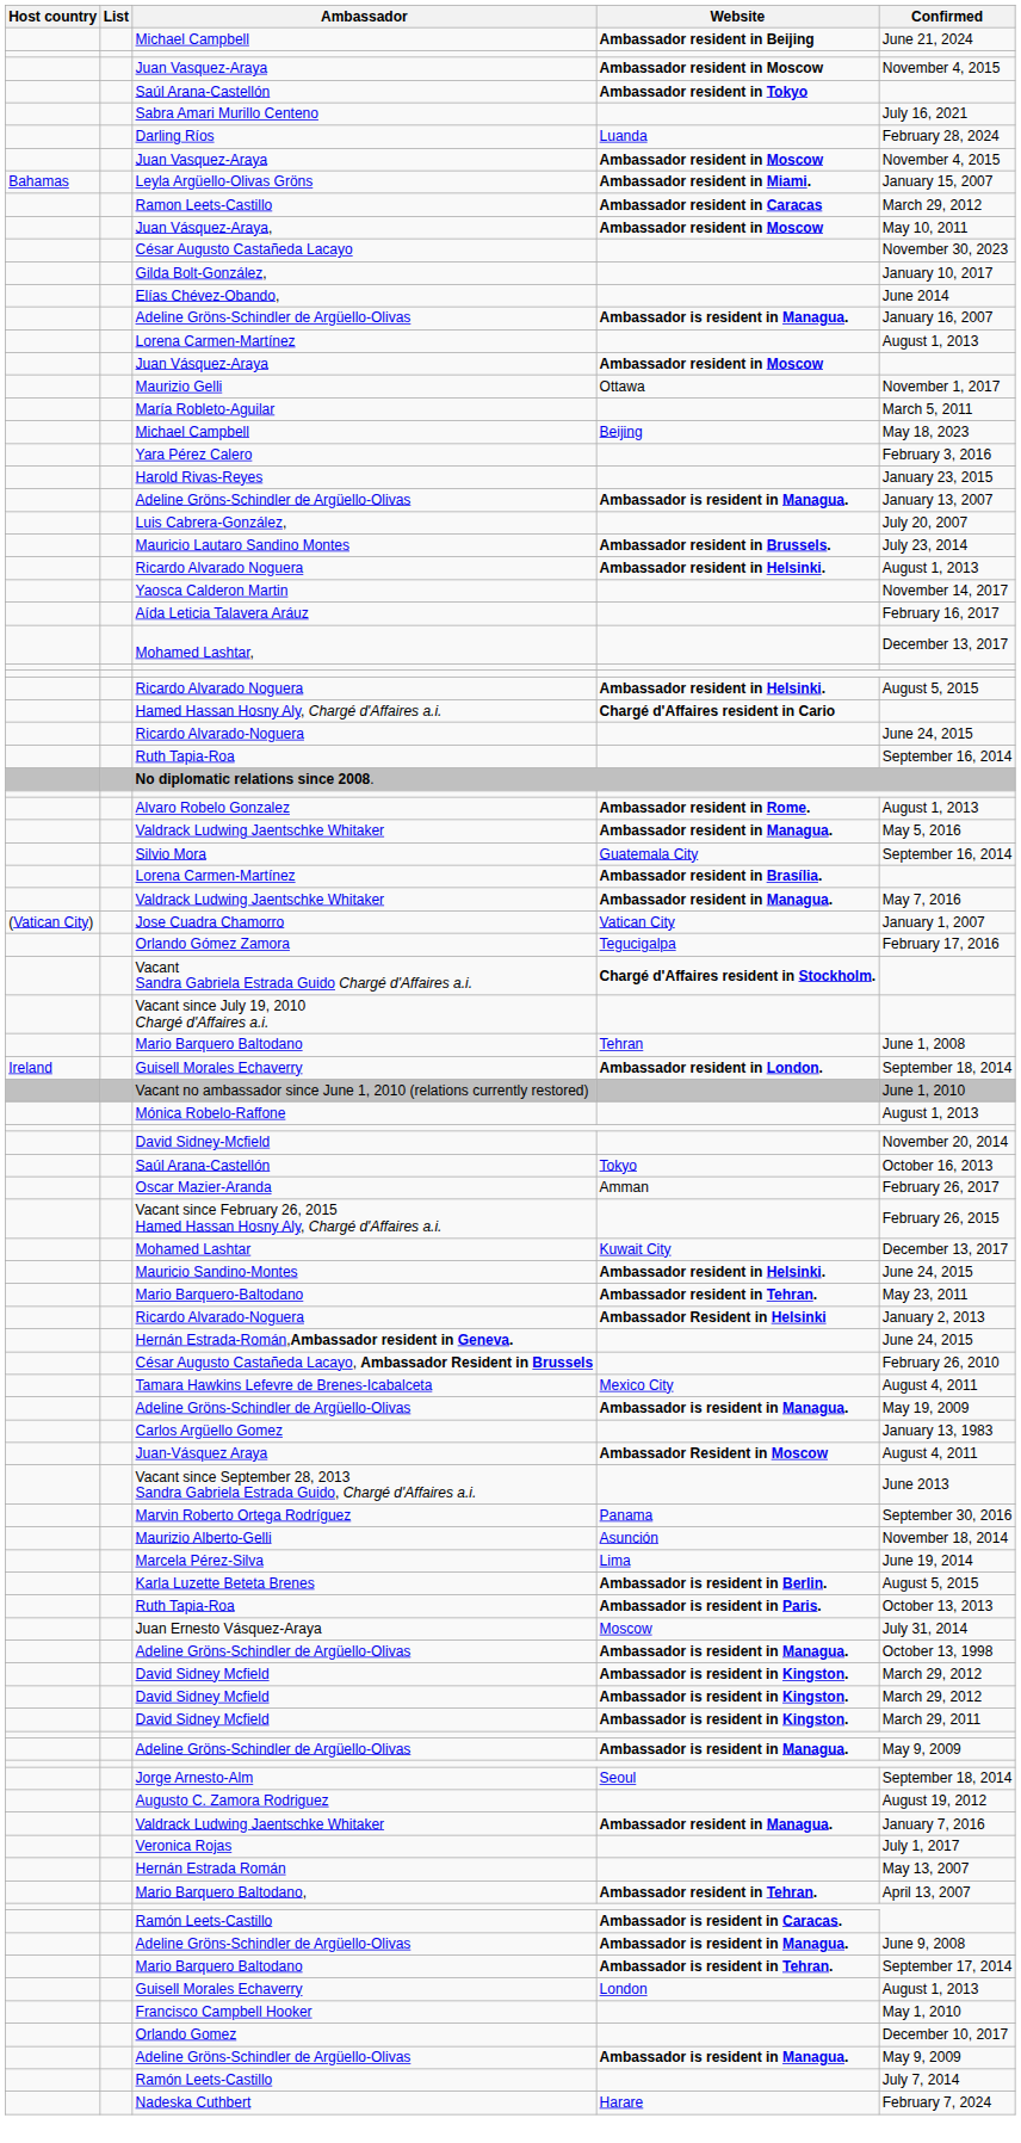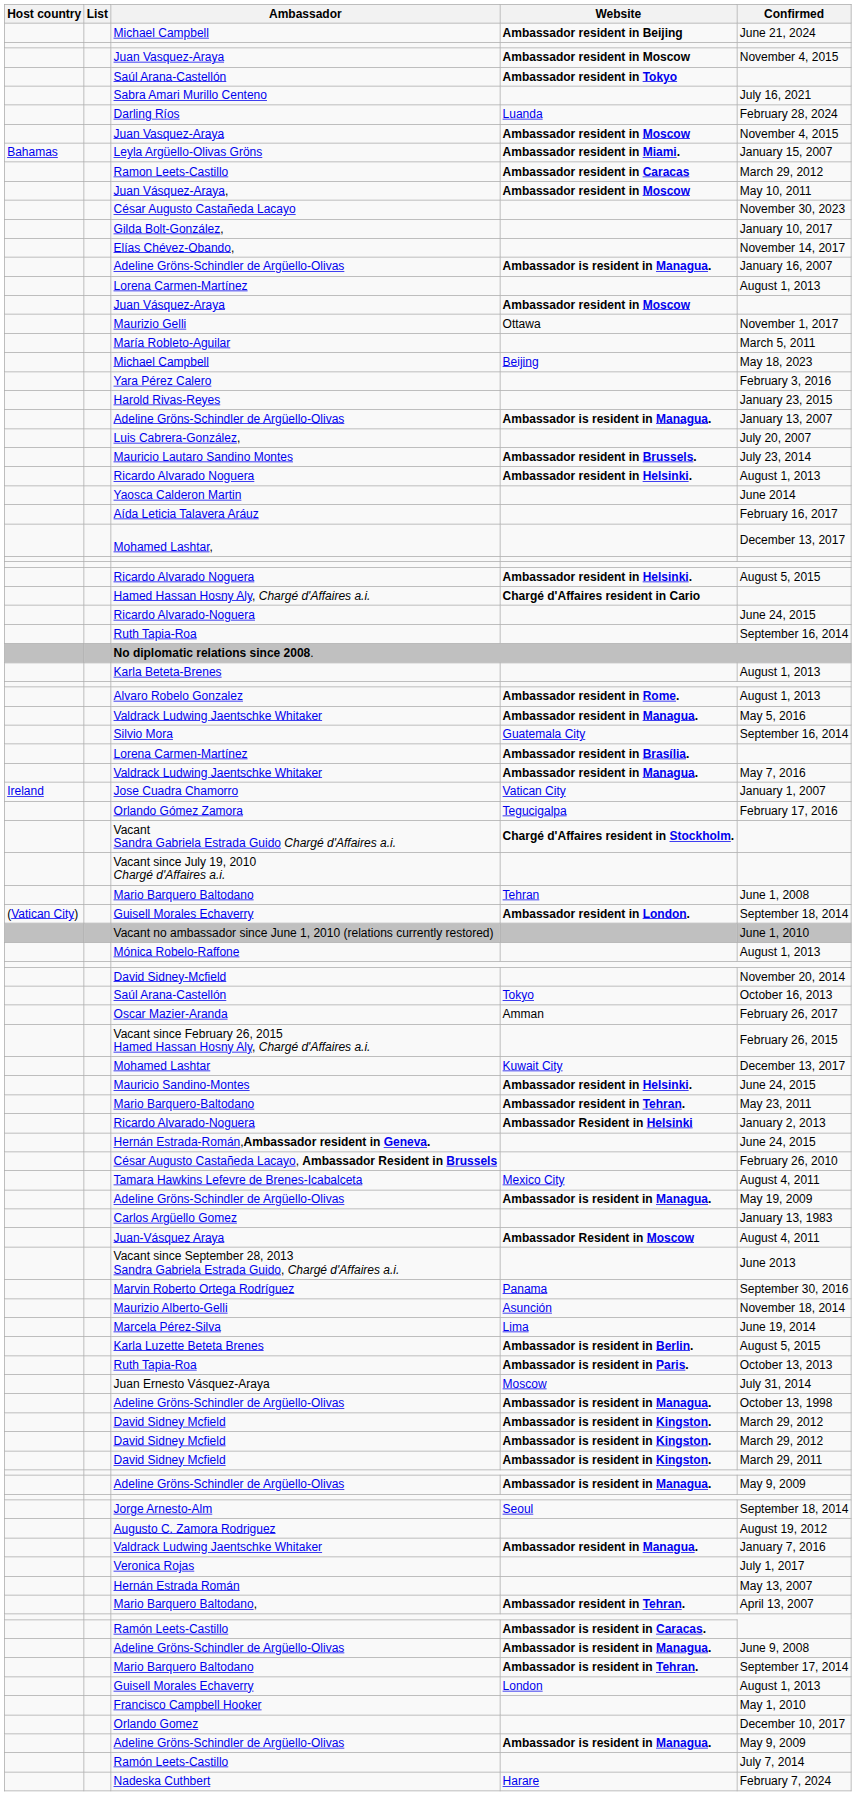 <table class="wikitable sortable">
 <tr>
 <th>Host country</th>
 <th>List</th>
 <th>Ambassador</th>
 <th>Website</th>
 <th>Confirmed</th>
 </tr>
 <tr>
 <td></td>
 <td></td>
 <td><a href='#'>Michael Campbell</a></td>
 <td><strong>Ambassador resident in Beijing</strong></td>
 <td>June 21, 2024</td>
 </tr>
 <tr>
 <td></td>
 <td></td>
 <td></td>
 <td></td>
 <td></td>
 </tr>
 <tr>
 <td></td>
 <td></td>
 <td><a href='#'>Juan Vasquez-Araya</a></td>
 <td><strong>Ambassador resident in Moscow</strong></td>
 <td>November 4, 2015</td>
 </tr>
 <tr>
 <td></td>
 <td></td>
 <td><a href='#'>Saúl Arana-Castellón</a></td>
 <td><strong>Ambassador resident in <a href='#'>Tokyo</a></strong></td>
 <td></td>
 </tr>
 <tr>
 <td></td>
 <td></td>
 <td><a href='#'>Sabra Amari Murillo Centeno</a></td>
 <td></td>
 <td>July 16, 2021</td>
 </tr>
 <tr>
 <td></td>
 <td></td>
 <td><a href='#'>Darling Ríos</a></td>
 <td><a href='#'>Luanda</a></td>
 <td>February 28, 2024</td>
 </tr>
 <tr>
 <td></td>
 <td></td>
 <td><a href='#'>Juan Vasquez-Araya</a></td>
 <td><strong>Ambassador resident in <a href='#'>Moscow</a></strong></td>
 <td>November 4, 2015</td>
 </tr>
 <tr>
 <td> <a href='#'>Bahamas</a></td>
 <td></td>
 <td><a href='#'>Leyla Argüello-Olivas Gröns</a></td>
 <td><strong>Ambassador resident in <a href='#'>Miami</a>.</strong></td>
 <td>January 15, 2007</td>
 </tr>
 <tr>
 <td></td>
 <td></td>
 <td><a href='#'>Ramon Leets-Castillo</a></td>
 <td><strong>Ambassador resident in <a href='#'>Caracas</a></strong></td>
 <td>March 29, 2012</td>
 </tr>
 <tr>
 <td></td>
 <td></td>
 <td><a href='#'>Juan Vásquez-Araya</a>,</td>
 <td><strong>Ambassador resident in <a href='#'>Moscow</a></strong></td>
 <td>May 10, 2011</td>
 </tr>
 <tr>
 <td></td>
 <td></td>
 <td><a href='#'>César Augusto Castañeda Lacayo</a></td>
 <td></td>
 <td>November 30, 2023</td>
 </tr>
 <tr>
 <td></td>
 <td></td>
 <td><a href='#'>Gilda Bolt-González</a>,</td>
 <td></td>
 <td>January 10, 2017</td>
 </tr>
 <tr>
 <td></td>
 <td></td>
 <td><a href='#'>Elías Chévez-Obando</a>,</td>
 <td></td>
-<td>June 2014</td>
+<td>November 14, 2017</td>
 </tr>
 <tr>
 <td></td>
 <td></td>
 <td><a href='#'>Adeline Gröns-Schindler de Argüello-Olivas</a></td>
 <td><strong>Ambassador is resident in <a href='#'>Managua</a>.</strong></td>
 <td>January 16, 2007</td>
 </tr>
 <tr>
 <td></td>
 <td></td>
 <td><a href='#'>Lorena Carmen-Martínez</a></td>
 <td></td>
 <td>August 1, 2013</td>
 </tr>
 <tr>
 <td></td>
 <td></td>
 <td><a href='#'>Juan Vásquez-Araya</a></td>
 <td><strong>Ambassador resident in <a href='#'>Moscow</a></strong></td>
 <td></td>
 </tr>
 <tr>
 <td></td>
 <td></td>
 <td><a href='#'>Maurizio Gelli</a></td>
 <td>Ottawa</td>
 <td>November 1, 2017</td>
 </tr>
 <tr>
 <td></td>
 <td></td>
 <td><a href='#'>María Robleto-Aguilar</a></td>
 <td></td>
 <td>March 5, 2011</td>
 </tr>
 <tr>
 <td></td>
 <td></td>
 <td><a href='#'>Michael Campbell</a></td>
 <td><a href='#'>Beijing</a></td>
 <td>May 18, 2023</td>
 </tr>
 <tr>
 <td></td>
 <td></td>
 <td><a href='#'>Yara Pérez Calero</a></td>
 <td></td>
 <td>February 3, 2016</td>
 </tr>
 <tr>
 <td></td>
 <td></td>
 <td><a href='#'>Harold Rivas-Reyes</a></td>
 <td></td>
 <td>January 23, 2015</td>
 </tr>
 <tr>
 <td></td>
 <td></td>
 <td><a href='#'>Adeline Gröns-Schindler de Argüello-Olivas</a></td>
 <td><strong>Ambassador is resident in <a href='#'>Managua</a>.</strong></td>
 <td>January 13, 2007</td>
 </tr>
 <tr>
 <td></td>
 <td></td>
 <td><a href='#'>Luis Cabrera-González</a>,</td>
 <td></td>
 <td>July 20, 2007</td>
 </tr>
 <tr>
 <td></td>
 <td></td>
 <td><a href='#'>Mauricio Lautaro Sandino Montes </a></td>
 <td><strong>Ambassador resident in <a href='#'>Brussels</a>.</strong></td>
 <td>July 23, 2014</td>
 </tr>
 <tr>
 <td></td>
 <td></td>
 <td><a href='#'>Ricardo Alvarado Noguera</a></td>
 <td><strong>Ambassador resident in <a href='#'>Helsinki</a>.</strong></td>
 <td>August 1, 2013</td>
 </tr>
 <tr>
 <td></td>
 <td></td>
 <td><a href='#'>Yaosca Calderon Martin</a></td>
 <td></td>
-<td>November 14, 2017</td>
+<td>June 2014</td>
 </tr>
 <tr>
 <td></td>
 <td></td>
 <td><a href='#'>Aída Leticia Talavera Aráuz</a></td>
 <td></td>
 <td>February 16, 2017</td>
 </tr>
 <tr>
 <td></td>
 <td></td>
 <td><br><a href='#'>Mohamed Lashtar</a>,</td>
 <td></td>
 <td>December 13, 2017</td>
 </tr>
 <tr>
 <td></td>
 <td></td>
 <td></td>
 <td></td>
 <td></td>
 </tr>
 <tr>
 <td></td>
 <td></td>
 <td></td>
 </tr>
 <tr>
 <td></td>
 <td></td>
 <td><a href='#'>Ricardo Alvarado Noguera</a></td>
 <td><strong>Ambassador resident in <a href='#'>Helsinki</a>.</strong></td>
 <td>August 5, 2015</td>
 </tr>
 <tr>
 <td></td>
 <td></td>
 <td><a href='#'>Hamed Hassan Hosny Aly</a>, <em>Chargé d'Affaires a.i.</em></td>
 <td><strong>Chargé d'Affaires resident in Cario</strong></td>
 <td></td>
 </tr>
 <tr>
 <td></td>
 <td></td>
 <td><a href='#'>Ricardo Alvarado-Noguera</a></td>
 <td></td>
 <td>June 24, 2015</td>
 </tr>
 <tr>
 <td></td>
 <td></td>
 <td><a href='#'>Ruth Tapia-Roa</a></td>
 <td></td>
 <td>September 16, 2014</td>
 </tr>
 <tr style="background:silver;">
 <td></td>
 <td></td>
 <td colspan=3><strong>No diplomatic relations since 2008</strong>.</td>
 </tr>
 <tr>
 <td></td>
 <td></td>
+<td><a href='#'>Karla Beteta-Brenes</a></td>
+<td></td>
+<td>August 1, 2013</td>
+</tr>
+<tr>
+<td></td>
+<td></td>
 <td></td>
 </tr>
 <tr>
 <td></td>
 <td></td>
 <td><a href='#'>Alvaro Robelo Gonzalez</a></td>
 <td><strong>Ambassador resident in <a href='#'>Rome</a>.</strong></td>
 <td>August 1, 2013</td>
 </tr>
 <tr>
 <td></td>
 <td></td>
 <td><a href='#'>Valdrack Ludwing Jaentschke Whitaker</a></td>
 <td><strong>Ambassador resident in <a href='#'>Managua</a>.</strong></td>
 <td>May 5, 2016</td>
 </tr>
 <tr>
 <td></td>
 <td></td>
 <td><a href='#'>Silvio Mora</a></td>
 <td><a href='#'>Guatemala City</a></td>
 <td>September 16, 2014</td>
 </tr>
 <tr>
 <td></td>
 <td></td>
 <td><a href='#'>Lorena Carmen-Martínez</a></td>
 <td><strong>Ambassador resident in <a href='#'>Brasília</a>.</strong></td>
 <td></td>
 </tr>
 <tr>
 <td></td>
 <td></td>
 <td><a href='#'>Valdrack Ludwing Jaentschke Whitaker</a></td>
 <td><strong>Ambassador resident in <a href='#'>Managua</a>.</strong></td>
 <td>May 7, 2016</td>
 </tr>
 <tr>
-<td> (<a href='#'>Vatican City</a>)</td>
+<td> <a href='#'>Ireland</a></td>
 <td></td>
 <td><a href='#'>Jose Cuadra Chamorro</a></td>
 <td><a href='#'>Vatican City</a></td>
 <td>January 1, 2007</td>
 </tr>
 <tr>
 <td></td>
 <td></td>
 <td><a href='#'>Orlando Gómez Zamora</a></td>
 <td><a href='#'>Tegucigalpa</a></td>
 <td>February 17, 2016</td>
 </tr>
 <tr>
 <td></td>
 <td></td>
 <td>Vacant<br><a href='#'>Sandra Gabriela Estrada Guido</a> <em>Chargé d'Affaires a.i.</em></td>
 <td><strong>Chargé d'Affaires  resident in <a href='#'>Stockholm</a>.</strong></td>
 </tr>
 <tr>
 <td></td>
 <td></td>
 <td>Vacant since July 19, 2010<br><em>Chargé d'Affaires a.i.</em></td>
 <td></td>
 <td></td>
 </tr>
 <tr>
 <td></td>
 <td></td>
 <td><a href='#'>Mario Barquero Baltodano</a></td>
 <td><a href='#'>Tehran</a></td>
 <td>June 1, 2008</td>
 </tr>
 <tr>
-<td> <a href='#'>Ireland</a></td>
+<td> (<a href='#'>Vatican City</a>)</td>
 <td></td>
 <td><a href='#'>Guisell Morales Echaverry</a></td>
 <td><strong>Ambassador resident in <a href='#'>London</a>.</strong></td>
 <td>September 18, 2014</td>
 </tr>
 <tr style="background:silver;">
 <td></td>
 <td></td>
 <td>Vacant no ambassador since June 1, 2010 (relations currently restored)</td>
 <td></td>
 <td>June 1, 2010</td>
 </tr>
 <tr>
 <td></td>
 <td></td>
 <td><a href='#'>Mónica Robelo-Raffone</a></td>
 <td></td>
 <td>August 1, 2013</td>
 </tr>
 <tr>
 <td></td>
 <td></td>
 </tr>
 <tr>
 <td></td>
 <td></td>
 <td><a href='#'>David Sidney-Mcfield</a></td>
 <td></td>
 <td>November 20, 2014</td>
 </tr>
 <tr>
 <td></td>
 <td></td>
 <td><a href='#'>Saúl Arana-Castellón</a></td>
 <td><a href='#'>Tokyo</a></td>
 <td>October 16, 2013</td>
 </tr>
 <tr>
 <td></td>
 <td></td>
 <td><a href='#'>Oscar Mazier-Aranda</a></td>
 <td>Amman</td>
 <td>February 26, 2017</td>
 </tr>
 <tr>
 <td></td>
 <td></td>
 <td>Vacant since February 26, 2015<br><a href='#'>Hamed Hassan Hosny Aly</a>, <em>Chargé d'Affaires a.i.</em></td>
 <td></td>
 <td>February 26, 2015</td>
 </tr>
 <tr>
 <td></td>
 <td></td>
 <td><a href='#'>Mohamed Lashtar</a></td>
 <td><a href='#'>Kuwait City</a></td>
 <td>December 13, 2017</td>
 </tr>
 <tr>
 <td></td>
 <td></td>
 <td><a href='#'>Mauricio Sandino-Montes</a></td>
 <td><strong>Ambassador resident in <a href='#'>Helsinki</a>.</strong></td>
 <td>June 24, 2015</td>
 </tr>
 <tr>
 <td></td>
 <td></td>
 <td><a href='#'>Mario Barquero-Baltodano</a></td>
 <td><strong>Ambassador resident in <a href='#'>Tehran</a>.</strong></td>
 <td>May 23, 2011</td>
 </tr>
 <tr>
 <td></td>
 <td></td>
 <td><a href='#'>Ricardo Alvarado-Noguera</a></td>
 <td><strong>Ambassador Resident in <a href='#'>Helsinki</a></strong></td>
 <td>January 2, 2013</td>
 </tr>
 <tr>
 <td></td>
 <td></td>
 <td><a href='#'>Hernán Estrada-Román</a>,<strong>Ambassador resident in <a href='#'>Geneva</a>.</strong></td>
 <td></td>
 <td>June 24, 2015</td>
 </tr>
 <tr>
 <td></td>
 <td></td>
 <td><a href='#'>César Augusto Castañeda Lacayo</a>, <strong>Ambassador Resident in <a href='#'>Brussels</a></strong></td>
 <td></td>
 <td>February 26, 2010</td>
 </tr>
 <tr>
 <td></td>
 <td></td>
 <td><a href='#'>Tamara Hawkins Lefevre de Brenes-Icabalceta</a></td>
 <td><a href='#'>Mexico City</a></td>
 <td>August 4, 2011</td>
 </tr>
 <tr>
 <td></td>
 <td></td>
 <td><a href='#'>Adeline Gröns-Schindler de Argüello-Olivas</a></td>
 <td><strong>Ambassador is resident in <a href='#'>Managua</a>.</strong></td>
 <td>May 19, 2009</td>
 </tr>
 <tr>
 <td></td>
 <td></td>
 <td><a href='#'>Carlos Argüello Gomez</a></td>
 <td></td>
 <td>January 13, 1983</td>
 </tr>
 <tr>
 <td></td>
 <td></td>
 <td><a href='#'>Juan-Vásquez Araya</a></td>
 <td><strong>Ambassador Resident in <a href='#'>Moscow</a></strong></td>
 <td>August 4, 2011</td>
 </tr>
 <tr>
 <td></td>
 <td></td>
 <td>Vacant since September 28, 2013<br><a href='#'>Sandra Gabriela Estrada Guido</a>, <em>Chargé d'Affaires a.i.</em></td>
 <td></td>
 <td>June 2013</td>
 </tr>
 <tr>
 <td></td>
 <td></td>
 <td><a href='#'>Marvin Roberto Ortega Rodríguez</a></td>
 <td><a href='#'>Panama</a></td>
 <td>September 30, 2016</td>
 </tr>
 <tr>
 <td></td>
 <td></td>
 <td><a href='#'>Maurizio Alberto-Gelli</a></td>
 <td><a href='#'>Asunción</a></td>
 <td>November 18, 2014</td>
 </tr>
 <tr>
 <td></td>
 <td></td>
 <td><a href='#'>Marcela Pérez-Silva</a></td>
 <td><a href='#'>Lima</a></td>
 <td>June 19, 2014</td>
 </tr>
 <tr>
 <td></td>
 <td></td>
 <td><a href='#'>Karla Luzette Beteta Brenes</a></td>
 <td><strong>Ambassador is resident in <a href='#'>Berlin</a>.</strong></td>
 <td>August 5, 2015</td>
 </tr>
 <tr>
 <td></td>
 <td></td>
 <td><a href='#'>Ruth Tapia-Roa</a></td>
 <td><strong>Ambassador is resident in <a href='#'>Paris</a>.</strong></td>
 <td>October 13, 2013</td>
 </tr>
 <tr>
 <td></td>
 <td></td>
 <td>Juan Ernesto Vásquez-Araya</td>
 <td><a href='#'>Moscow</a></td>
 <td>July 31, 2014</td>
 </tr>
 <tr>
 <td></td>
 <td></td>
 <td><a href='#'>Adeline Gröns-Schindler de Argüello-Olivas</a></td>
 <td><strong>Ambassador is resident in <a href='#'>Managua</a>.</strong></td>
 <td>October 13, 1998</td>
 </tr>
 <tr>
 <td></td>
 <td></td>
 <td><a href='#'>David Sidney Mcfield</a></td>
 <td><strong>Ambassador is resident in <a href='#'>Kingston</a>.</strong></td>
 <td>March 29, 2012</td>
 </tr>
 <tr>
 <td></td>
 <td></td>
 <td><a href='#'>David Sidney Mcfield</a></td>
 <td><strong>Ambassador is resident in <a href='#'>Kingston</a>.</strong></td>
 <td>March 29, 2012</td>
 </tr>
 <tr>
 <td></td>
 <td></td>
 <td><a href='#'>David Sidney Mcfield</a></td>
 <td><strong>Ambassador is resident in <a href='#'>Kingston</a>.</strong></td>
 <td>March 29, 2011</td>
 </tr>
 <tr>
 <td></td>
 <td></td>
 </tr>
 <tr>
 <td></td>
 <td></td>
 <td><a href='#'>Adeline Gröns-Schindler de Argüello-Olivas</a></td>
 <td><strong>Ambassador is resident in <a href='#'>Managua</a>.</strong></td>
 <td>May 9, 2009</td>
 </tr>
 <tr>
 <td></td>
 <td></td>
 </tr>
 <tr>
 <td></td>
 <td></td>
 <td><a href='#'>Jorge Arnesto-Alm</a></td>
 <td><a href='#'>Seoul</a></td>
 <td>September 18, 2014</td>
 </tr>
 <tr>
 <td></td>
 <td></td>
 <td><a href='#'>Augusto C. Zamora Rodriguez</a></td>
 <td></td>
 <td>August 19, 2012</td>
 </tr>
 <tr>
 <td></td>
 <td></td>
 <td><a href='#'>Valdrack Ludwing Jaentschke Whitaker</a></td>
 <td><strong>Ambassador resident in <a href='#'>Managua</a>.</strong></td>
 <td>January 7, 2016</td>
 </tr>
 <tr>
 <td></td>
 <td></td>
 <td><a href='#'>Veronica Rojas</a></td>
 <td></td>
 <td>July 1, 2017</td>
 </tr>
 <tr>
 <td></td>
 <td></td>
 <td><a href='#'>Hernán Estrada Román</a></td>
 <td></td>
 <td>May 13, 2007</td>
 </tr>
 <tr>
 <td></td>
 <td></td>
 <td><a href='#'>Mario Barquero Baltodano</a>,</td>
 <td><strong>Ambassador resident in <a href='#'>Tehran</a>.</strong></td>
 <td>April 13, 2007</td>
 </tr>
 <tr>
 <td></td>
 <td></td>
 </tr>
 <tr>
 <td></td>
 <td></td>
 <td><a href='#'>Ramón Leets-Castillo</a></td>
 <td><strong>Ambassador is resident in <a href='#'>Caracas</a>.</strong></td>
 </tr>
 <tr>
 <td></td>
 <td></td>
 <td><a href='#'>Adeline Gröns-Schindler de Argüello-Olivas</a></td>
 <td><strong>Ambassador is resident in <a href='#'>Managua</a>.</strong></td>
 <td>June 9, 2008</td>
 </tr>
 <tr>
 <td></td>
 <td></td>
 <td><a href='#'>Mario Barquero Baltodano</a></td>
 <td><strong>Ambassador is resident in <a href='#'>Tehran</a>.</strong></td>
 <td>September 17, 2014</td>
 </tr>
 <tr>
 <td></td>
 <td></td>
 <td><a href='#'>Guisell Morales Echaverry</a></td>
 <td><a href='#'>London</a> </td>
 <td>August 1, 2013</td>
 </tr>
 <tr>
 <td></td>
 <td></td>
 <td><a href='#'>Francisco Campbell Hooker</a></td>
 <td></td>
 <td>May 1, 2010</td>
 </tr>
 <tr>
 <td></td>
 <td></td>
 <td><a href='#'>Orlando Gomez</a></td>
 <td></td>
 <td>December 10, 2017</td>
 </tr>
 <tr>
 <td></td>
 <td></td>
 <td><a href='#'>Adeline Gröns-Schindler de Argüello-Olivas</a></td>
 <td><strong>Ambassador is resident in <a href='#'>Managua</a>.</strong></td>
 <td>May 9, 2009</td>
 </tr>
 <tr>
 <td></td>
 <td></td>
 <td><a href='#'>Ramón Leets-Castillo</a></td>
 <td></td>
 <td>July 7, 2014</td>
 </tr>
 <tr>
 <td></td>
 <td></td>
 <td><a href='#'>Nadeska Cuthbert</a></td>
 <td><a href='#'>Harare</a></td>
 <td>February 7, 2024</td>
 </tr>
 </table>
